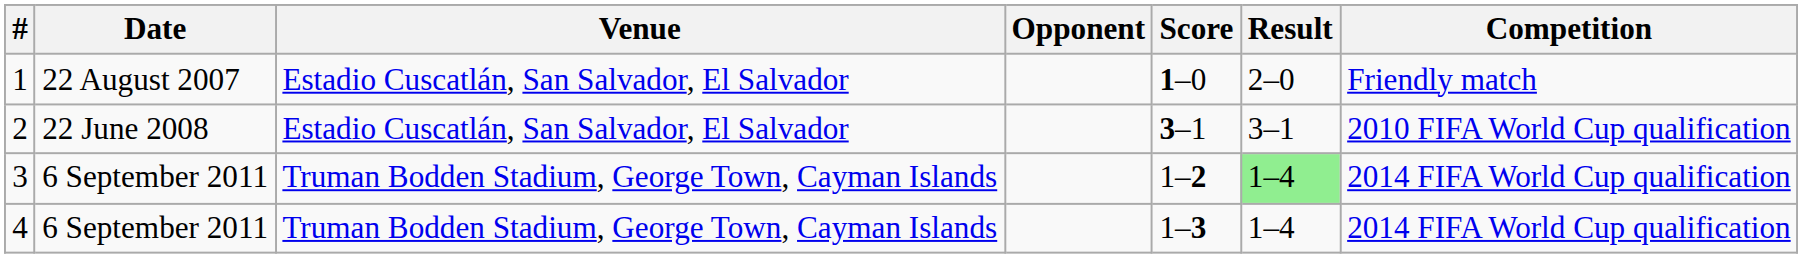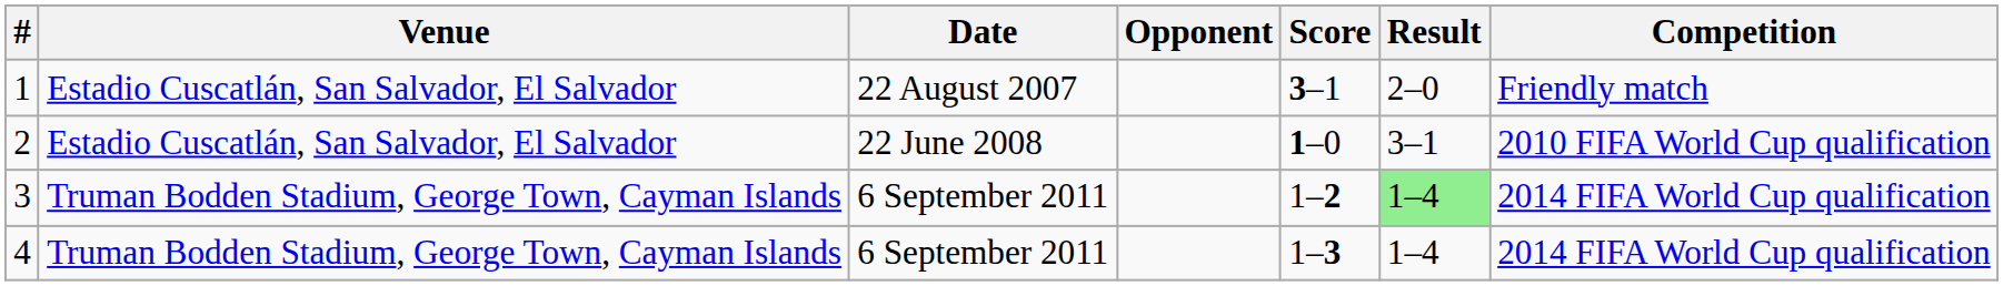 <table class="wikitable">
 <tr>
 <th>#</th>
+<th>Venue</th>
 <th>Date</th>
-<th>Venue</th>
 <th>Opponent</th>
 <th>Score</th>
 <th>Result</th>
 <th>Competition</th>
 </tr>
 <tr>
 <td>1</td>
+<td><a href='#'>Estadio Cuscatlán</a>, <a href='#'>San Salvador</a>, <a href='#'>El Salvador</a></td>
 <td>22 August 2007</td>
-<td><a href='#'>Estadio Cuscatlán</a>, <a href='#'>San Salvador</a>, <a href='#'>El Salvador</a></td>
 <td></td>
-<td><strong>1</strong>–0</td>
+<td><strong>3</strong>–1</td>
 <td>2–0</td>
 <td><a href='#'>Friendly match</a></td>
 </tr>
 <tr>
 <td>2</td>
+<td><a href='#'>Estadio Cuscatlán</a>, <a href='#'>San Salvador</a>, <a href='#'>El Salvador</a></td>
 <td>22 June 2008</td>
-<td><a href='#'>Estadio Cuscatlán</a>, <a href='#'>San Salvador</a>, <a href='#'>El Salvador</a></td>
 <td></td>
-<td><strong>3</strong>–1</td>
+<td><strong>1</strong>–0</td>
 <td>3–1</td>
 <td><a href='#'>2010 FIFA World Cup qualification</a></td>
 </tr>
 <tr>
 <td>3</td>
+<td><a href='#'>Truman Bodden Stadium</a>, <a href='#'>George Town</a>, <a href='#'>Cayman Islands</a></td>
 <td>6 September 2011</td>
-<td><a href='#'>Truman Bodden Stadium</a>, <a href='#'>George Town</a>, <a href='#'>Cayman Islands</a></td>
 <td></td>
 <td>1–<strong>2</strong></td>
 <td style="background: lightgreen;">1–4</td>
 <td><a href='#'>2014 FIFA World Cup qualification</a></td>
 </tr>
 <tr>
 <td>4</td>
+<td><a href='#'>Truman Bodden Stadium</a>, <a href='#'>George Town</a>, <a href='#'>Cayman Islands</a></td>
 <td>6 September 2011</td>
-<td><a href='#'>Truman Bodden Stadium</a>, <a href='#'>George Town</a>, <a href='#'>Cayman Islands</a></td>
 <td></td>
 <td>1–<strong>3</strong></td>
 <td>1–4</td>
 <td><a href='#'>2014 FIFA World Cup qualification</a></td>
 </tr>
 </table>
